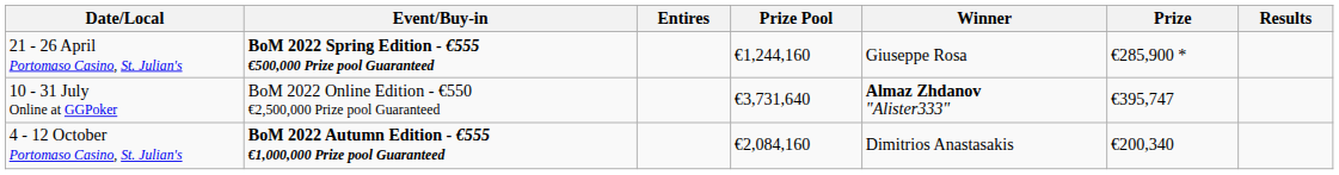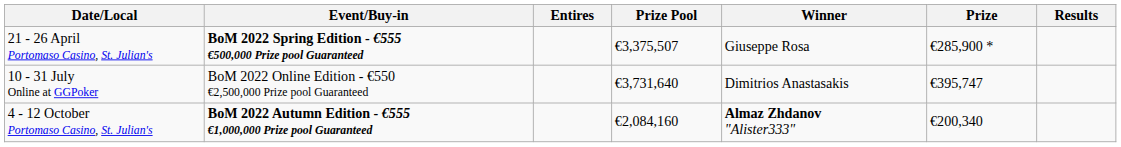 <table class="wikitable" width="100%">
 <tr>
 <th width="18%">Date/Local</th>
 <th !width="20%">Event/Buy-in</th>
 <th !width="10%">Entires</th>
 <th !width="10%">Prize Pool</th>
 <th !width="22%">Winner</th>
 <th !width="10%">Prize</th>
 <th !width="10%">Results</th>
 </tr>
 <tr>
 <td>21 - 26 April<br><small><em><a href='#'>Portomaso Casino</a>, <a href='#'>St. Julian's</a></em></small></td>
 <td> <strong>BoM 2022 Spring Edition - <em>€555<strong><em><br><small>€500,000 Prize pool Guaranteed</small></td>
 <td></td>
-<td>€1,244,160</td>
+<td>€3,375,507</td>
 <td> </strong>Giuseppe Rosa<strong></td>
 <td>€285,900 *</td>
 <td></td>
 </tr>
 <tr>
 <td>10 - 31 July<br><small></em>Online at <a href='#'>GGPoker</a><em></small></td>
 <td> </strong>BoM 2022 Online Edition - </em>€550</em></strong><br><small>€2,500,000 Prize pool Guaranteed</small></td>
 <td></td>
 <td>€3,731,640</td>
-<td> <strong>Almaz Zhdanov</strong><br><em>"Alister333"</em></td>
+<td> </strong>Dimitrios Anastasakis<strong></td>
 <td>€395,747</td>
 <td></td>
 </tr>
 <tr>
 <td>4 - 12 October<br><small><em><a href='#'>Portomaso Casino</a>, <a href='#'>St. Julian's</a></em></small></td>
 <td> <strong>BoM 2022 Autumn Edition - <em>€555<strong><em><br><small>€1,000,000 Prize pool Guaranteed</small></td>
 <td></td>
 <td>€2,084,160</td>
-<td> </strong>Dimitrios Anastasakis<strong></td>
+<td> <strong>Almaz Zhdanov</strong><br><em>"Alister333"</em></td>
 <td>€200,340</td>
 <td></td>
 </tr>
 </table>
